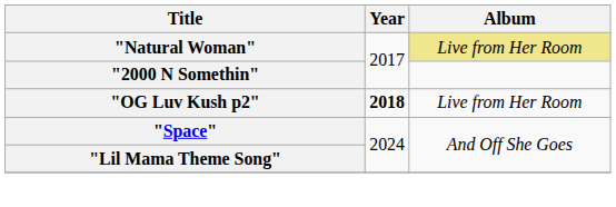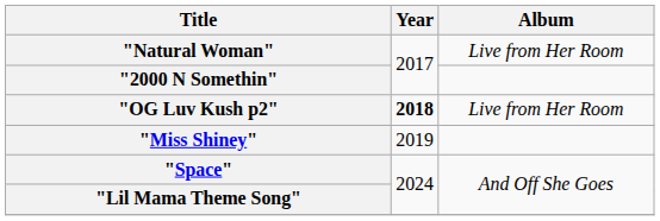 <table class="wikitable plainrowheaders" style="text-align:center;">
 <tr>
 <th scope="col" rowspan="1" style="width:20em;">Title</th>
 <th scope="col" rowspan="1" style="width:1em;">Year</th>
 <th scope="col" rowspan="1" style="width:11em;">Album</th>
 </tr>
 <tr>
 <th scope="row">"Natural Woman"</th>
 <td rowspan="2">2017</td>
-<td style="background: khaki;"><em>Live from Her Room</em></td>
+<td><em>Live from Her Room</em></td>
 </tr>
 <tr>
 <th scope="row">"2000 N Somethin"</th>
 <td></td>
 </tr>
 <tr>
 <th scope="row">"OG Luv Kush p2"</th>
 <td><strong>2018</strong></td>
 <td><em>Live from Her Room</em></td>
+</tr>
+<tr>
+<th scope="row">"<a href='#'>Miss Shiney</a>"</th>
+<td>2019</td>
+<td></td>
 </tr>
 <tr>
 <th scope="row">"<a href='#'>Space</a>"</th>
 <td rowspan="2">2024</td>
 <td rowspan="2"><em>And Off She Goes</em></td>
 </tr>
 <tr>
 <th scope="row">"Lil Mama Theme Song"</th>
 </tr>
 <tr>
 </tr>
 </table>
